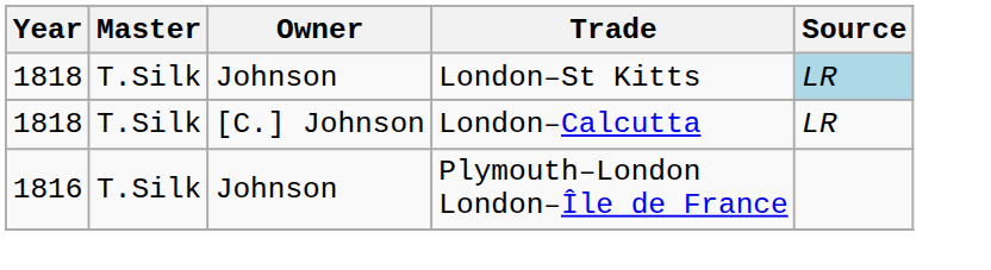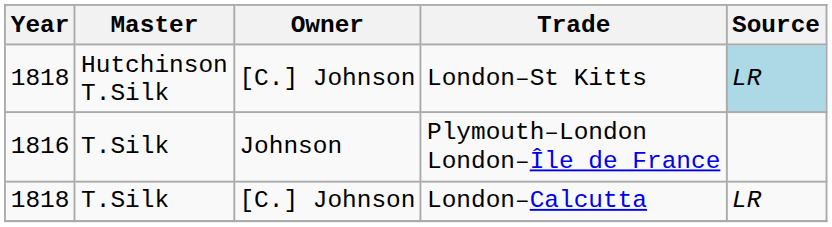 <table class=" wikitable">
 <tr>
 <th>Year</th>
 <th>Master</th>
 <th>Owner</th>
 <th>Trade</th>
 <th>Source</th>
 </tr>
 <tr>
 <td>1818</td>
+<td>Hutchinson<br>T.Silk</td>
+<td>[C.] Johnson</td>
+<td>London–St Kitts</td>
+<td style="background: lightblue;"><em>LR</em></td>
+</tr>
+<tr>
+<td>1816</td>
 <td>T.Silk</td>
 <td>Johnson</td>
-<td>London–St Kitts</td>
-<td style="background: lightblue;"><em>LR</em></td>
+<td>Plymouth–London<br>London–<a href='#'>Île de France</a></td>
+<td></td>
 </tr>
 <tr>
 <td>1818</td>
 <td>T.Silk</td>
 <td>[C.] Johnson</td>
 <td>London–<a href='#'>Calcutta</a></td>
 <td><em>LR</em></td>
 </tr>
 <tr>
-<td>1816</td>
-<td>T.Silk</td>
-<td>Johnson</td>
-<td>Plymouth–London<br>London–<a href='#'>Île de France</a></td>
-<td></td>
-</tr>
-<tr>
 </tr>
 </table>
